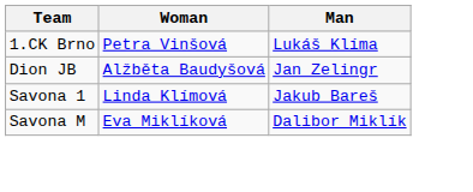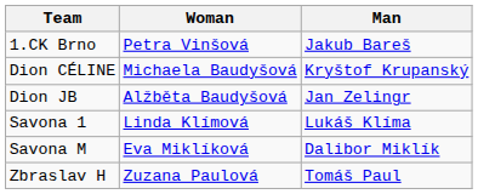 <table class="wikitable">
 <tr>
 <th>Team</th>
 <th>Woman</th>
 <th>Man</th>
 </tr>
 <tr>
 <td>1.CK Brno</td>
 <td><a href='#'>Petra Vinšová</a></td>
-<td><a href='#'>Lukáš Klíma</a></td>
+<td><a href='#'>Jakub Bareš</a></td>
+</tr>
+<tr>
+<td>Dion CÉLINE</td>
+<td><a href='#'>Michaela Baudyšová</a></td>
+<td><a href='#'>Kryštof Krupanský</a></td>
 </tr>
 <tr>
 <td>Dion JB</td>
 <td><a href='#'>Alžběta Baudyšová</a></td>
 <td><a href='#'>Jan Zelingr</a></td>
 </tr>
 <tr>
 <td>Savona 1</td>
 <td><a href='#'>Linda Klímová</a></td>
-<td><a href='#'>Jakub Bareš</a></td>
+<td><a href='#'>Lukáš Klíma</a></td>
 </tr>
 <tr>
 <td>Savona M</td>
 <td><a href='#'>Eva Miklíková</a></td>
 <td><a href='#'>Dalibor Miklík</a></td>
 </tr>
+<tr>
+<td>Zbraslav H</td>
+<td><a href='#'>Zuzana Paulová</a></td>
+<td><a href='#'>Tomáš Paul</a></td>
+</tr>
 </table>
